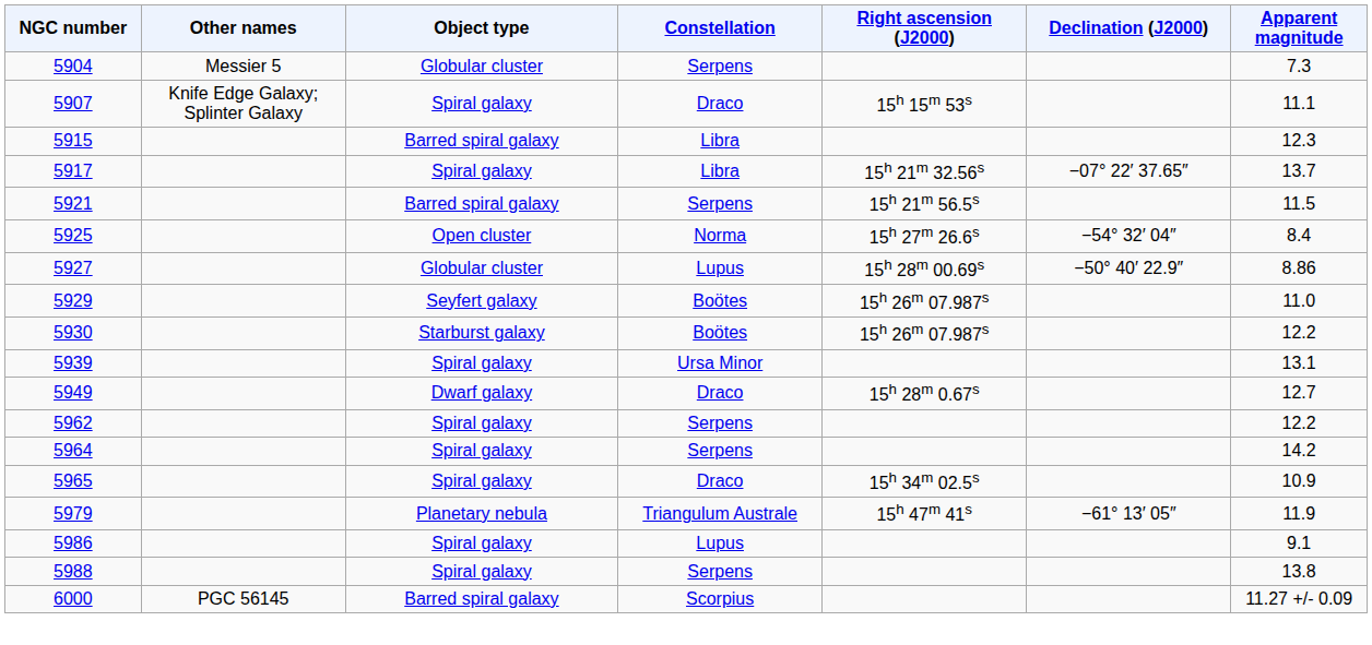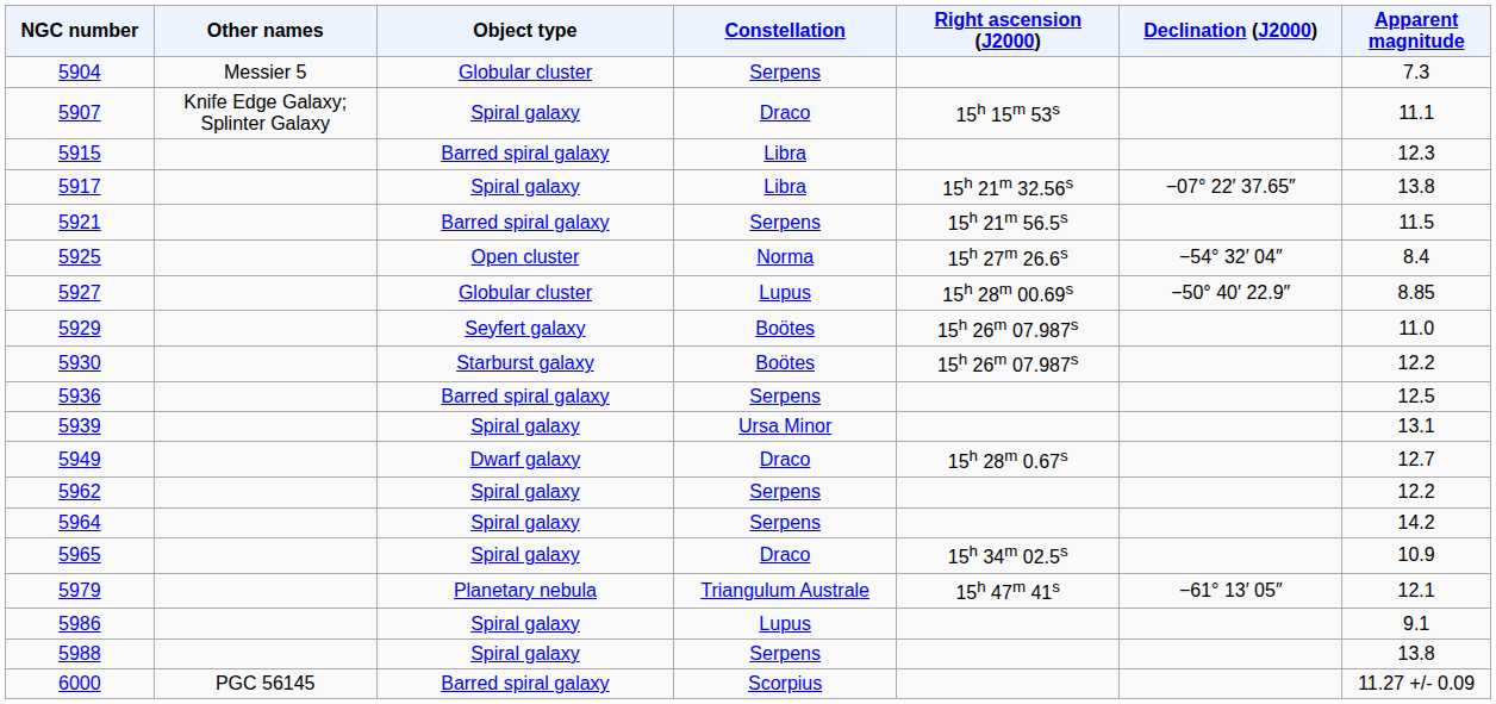 <table class="wikitable sortable sticky-header sort-under" style="text-align: center;">
 <tr>
 <th style="background-color:#edf3fe; width: 10%;">NGC number</th>
 <th style="background-color:#edf3fe; width: 15%;">Other names</th>
 <th style="background-color:#edf3fe; width: 20%;">Object type</th>
 <th style="background-color:#edf3fe; width: 15%;"><a href='#'>Constellation</a></th>
 <th style="background-color:#edf3fe; width: 15%;"><a href='#'>Right ascension</a> (<a href='#'>J2000</a>)</th>
 <th style="background-color:#edf3fe; width: 15%;"><a href='#'>Declination</a> (<a href='#'>J2000</a>)</th>
 <th style="background-color:#edf3fe; width: 10%;"><a href='#'>Apparent magnitude</a></th>
 </tr>
 <tr>
 <td><a href='#'>5904</a></td>
 <td>Messier 5</td>
 <td><a href='#'>Globular cluster</a></td>
 <td><a href='#'>Serpens</a></td>
 <td></td>
 <td></td>
 <td>7.3</td>
 </tr>
 <tr>
 <td><a href='#'>5907</a></td>
 <td>Knife Edge Galaxy; Splinter Galaxy</td>
 <td><a href='#'>Spiral galaxy</a></td>
 <td><a href='#'>Draco</a></td>
 <td>15<sup>h</sup> 15<sup>m</sup> 53<sup>s</sup></td>
 <td></td>
 <td>11.1</td>
 </tr>
 <tr>
 <td><a href='#'>5915</a></td>
 <td></td>
 <td><a href='#'>Barred spiral galaxy</a></td>
 <td><a href='#'>Libra</a></td>
 <td></td>
 <td></td>
 <td>12.3</td>
 </tr>
 <tr>
 <td><a href='#'>5917</a></td>
 <td></td>
 <td><a href='#'>Spiral galaxy</a></td>
 <td><a href='#'>Libra</a></td>
 <td>15<sup>h</sup> 21<sup>m</sup> 32.56<sup>s</sup></td>
 <td>−07° 22′ 37.65″</td>
-<td>13.7</td>
+<td>13.8</td>
 </tr>
 <tr>
 <td><a href='#'>5921</a></td>
 <td></td>
 <td><a href='#'>Barred spiral galaxy</a></td>
 <td><a href='#'>Serpens</a></td>
 <td>15<sup>h</sup> 21<sup>m</sup> 56.5<sup>s</sup></td>
 <td></td>
 <td>11.5</td>
 </tr>
 <tr>
 <td><a href='#'>5925</a></td>
 <td></td>
 <td><a href='#'>Open cluster</a></td>
 <td><a href='#'>Norma</a></td>
 <td>15<sup>h</sup> 27<sup>m</sup> 26.6<sup>s</sup></td>
 <td>−54° 32′ 04″</td>
 <td>8.4</td>
 </tr>
 <tr>
 <td><a href='#'>5927</a></td>
 <td></td>
 <td><a href='#'>Globular cluster</a></td>
 <td><a href='#'>Lupus</a></td>
 <td>15<sup>h</sup> 28<sup>m</sup> 00.69<sup>s</sup></td>
 <td>−50° 40′ 22.9″</td>
-<td>8.86</td>
+<td>8.85</td>
 </tr>
 <tr>
 <td><a href='#'>5929</a></td>
 <td></td>
 <td><a href='#'>Seyfert galaxy</a></td>
 <td><a href='#'>Boötes</a></td>
 <td>15<sup>h</sup> 26<sup>m</sup> 07.987<sup>s</sup></td>
 <td></td>
 <td>11.0</td>
 </tr>
 <tr>
 <td><a href='#'>5930</a></td>
 <td></td>
 <td><a href='#'>Starburst galaxy</a></td>
 <td><a href='#'>Boötes</a></td>
 <td>15<sup>h</sup> 26<sup>m</sup> 07.987<sup>s</sup></td>
 <td></td>
 <td>12.2</td>
+</tr>
+<tr>
+<td><a href='#'>5936</a></td>
+<td></td>
+<td><a href='#'>Barred spiral galaxy</a></td>
+<td><a href='#'>Serpens</a></td>
+<td></td>
+<td></td>
+<td>12.5</td>
 </tr>
 <tr>
 <td><a href='#'>5939</a></td>
 <td></td>
 <td><a href='#'>Spiral galaxy</a></td>
 <td><a href='#'>Ursa Minor</a></td>
 <td></td>
 <td></td>
 <td>13.1</td>
 </tr>
 <tr>
 <td><a href='#'>5949</a></td>
 <td></td>
 <td><a href='#'>Dwarf galaxy</a></td>
 <td><a href='#'>Draco</a></td>
 <td>15<sup>h</sup> 28<sup>m</sup> 0.67<sup>s</sup></td>
 <td></td>
 <td>12.7</td>
 </tr>
 <tr>
 <td><a href='#'>5962</a></td>
 <td></td>
 <td><a href='#'>Spiral galaxy</a></td>
 <td><a href='#'>Serpens</a></td>
 <td></td>
 <td></td>
 <td>12.2</td>
 </tr>
 <tr>
 <td><a href='#'>5964</a></td>
 <td></td>
 <td><a href='#'>Spiral galaxy</a></td>
 <td><a href='#'>Serpens</a></td>
 <td></td>
 <td></td>
 <td>14.2</td>
 </tr>
 <tr>
 <td><a href='#'>5965</a></td>
 <td></td>
 <td><a href='#'>Spiral galaxy</a></td>
 <td><a href='#'>Draco</a></td>
 <td>15<sup>h</sup> 34<sup>m</sup> 02.5<sup>s</sup></td>
 <td></td>
 <td>10.9</td>
 </tr>
 <tr>
 <td><a href='#'>5979</a></td>
 <td></td>
 <td><a href='#'>Planetary nebula</a></td>
 <td><a href='#'>Triangulum Australe</a></td>
 <td>15<sup>h</sup> 47<sup>m</sup> 41<sup>s</sup></td>
 <td>−61° 13′ 05″</td>
-<td>11.9</td>
+<td>12.1</td>
 </tr>
 <tr>
 <td><a href='#'>5986</a></td>
 <td></td>
 <td><a href='#'>Spiral galaxy</a></td>
 <td><a href='#'>Lupus</a></td>
 <td></td>
 <td></td>
 <td>9.1</td>
 </tr>
 <tr>
 <td><a href='#'>5988</a></td>
 <td></td>
 <td><a href='#'>Spiral galaxy</a></td>
 <td><a href='#'>Serpens</a></td>
 <td></td>
 <td></td>
 <td>13.8</td>
 </tr>
 <tr>
 <td><a href='#'>6000</a></td>
 <td>PGC 56145</td>
 <td><a href='#'>Barred spiral galaxy</a></td>
 <td><a href='#'>Scorpius</a></td>
 <td></td>
 <td></td>
 <td>11.27 +/- 0.09</td>
 </tr>
 <tr>
 </tr>
 </table>
